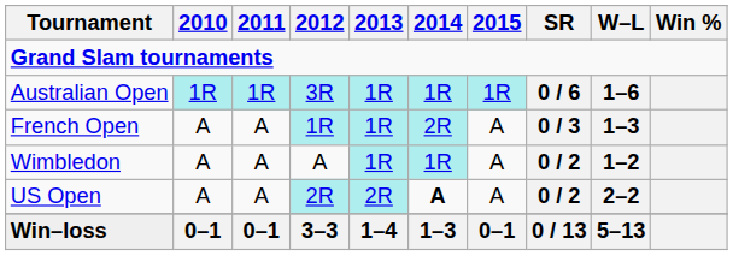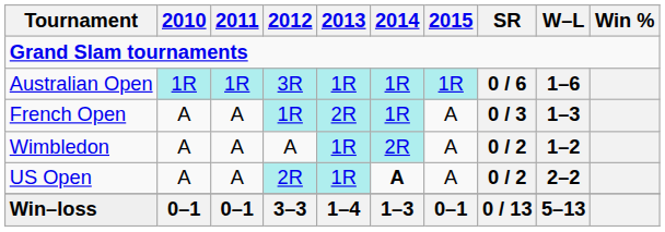 <table class=wikitable style=text-align:center>
 <tr>
 <th>Tournament</th>
 <th><a href='#'>2010</a></th>
 <th><a href='#'>2011</a></th>
 <th><a href='#'>2012</a></th>
 <th><a href='#'>2013</a></th>
 <th><a href='#'>2014</a></th>
 <th><a href='#'>2015</a></th>
 <th>SR</th>
 <th>W–L</th>
 <th>Win %</th>
 </tr>
 <tr>
 <td colspan=25 style=text-align:left><a href='#'><strong>Grand Slam tournaments</strong></a></td>
 </tr>
 <tr>
 <td align=left><a href='#'>Australian Open</a></td>
 <td bgcolor=afeeee><a href='#'>1R</a></td>
 <td bgcolor=afeeee><a href='#'>1R</a></td>
 <td bgcolor=afeeee><a href='#'>3R</a></td>
 <td bgcolor=afeeee><a href='#'>1R</a></td>
 <td bgcolor=afeeee><a href='#'>1R</a></td>
 <td bgcolor=afeeee><a href='#'>1R</a></td>
 <th>0 / 6</th>
 <th>1–6</th>
 <th></th>
 </tr>
 <tr>
 <td align=left><a href='#'>French Open</a></td>
 <td>A</td>
 <td>A</td>
 <td bgcolor=afeeee><a href='#'>1R</a></td>
+<td bgcolor=afeeee><a href='#'>2R</a></td>
 <td bgcolor=afeeee><a href='#'>1R</a></td>
-<td bgcolor=afeeee><a href='#'>2R</a></td>
 <td>A</td>
 <th>0 / 3</th>
 <th>1–3</th>
 <th></th>
 </tr>
 <tr>
 <td align=left><a href='#'>Wimbledon</a></td>
 <td>A</td>
 <td>A</td>
 <td>A</td>
 <td bgcolor=afeeee><a href='#'>1R</a></td>
-<td bgcolor=afeeee><a href='#'>1R</a></td>
+<td bgcolor=afeeee><a href='#'>2R</a></td>
 <td>A</td>
 <th>0 / 2</th>
 <th>1–2</th>
 <th></th>
 </tr>
 <tr>
 <td align=left><a href='#'>US Open</a></td>
 <td>A</td>
 <td>A</td>
 <td bgcolor=afeeee><a href='#'>2R</a></td>
-<td bgcolor=afeeee><a href='#'>2R</a></td>
+<td bgcolor=afeeee><a href='#'>1R</a></td>
 <td><strong>A</strong></td>
 <td>A</td>
 <th>0 / 2</th>
 <th>2–2</th>
 <th></th>
 </tr>
 <tr>
 </tr>
 <tr style=font-weight:bold;background:#efefef>
 <td style=text-align:left>Win–loss</td>
 <th>0–1</th>
 <th>0–1</th>
 <th>3–3</th>
 <th>1–4</th>
 <th>1–3</th>
 <th>0–1</th>
 <th>0 / 13</th>
 <th>5–13</th>
 <th></th>
 </tr>
 </table>
